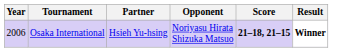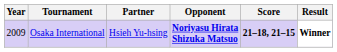 <table class="sortable wikitable" style="font-size: 90%;">
 <tr>
 <th>Year</th>
 <th>Tournament</th>
 <th>Partner</th>
 <th>Opponent</th>
 <th>Score</th>
 <th>Result</th>
 </tr>
 <tr style="background:#D8CEF6">
-<td align="center">2006</td>
+<td align="center">2009</td>
 <td align="left"><a href='#'>Osaka International</a></td>
 <td align="left"> <a href='#'>Hsieh Yu-hsing</a></td>
-<td align="left"> <a href='#'>Noriyasu Hirata</a> <br>  <a href='#'>Shizuka Matsuo</a></td>
+<td align="left"><strong> <a href='#'>Noriyasu Hirata</a> <br>  <a href='#'>Shizuka Matsuo</a></strong></td>
 <td align="left"><strong>21–18, 21–15</strong></td>
 <td style="text-align:left; background:white"> <strong>Winner</strong></td>
 </tr>
 </table>
